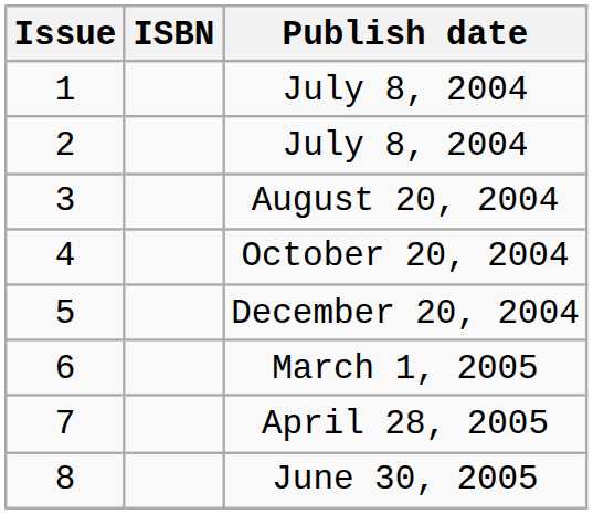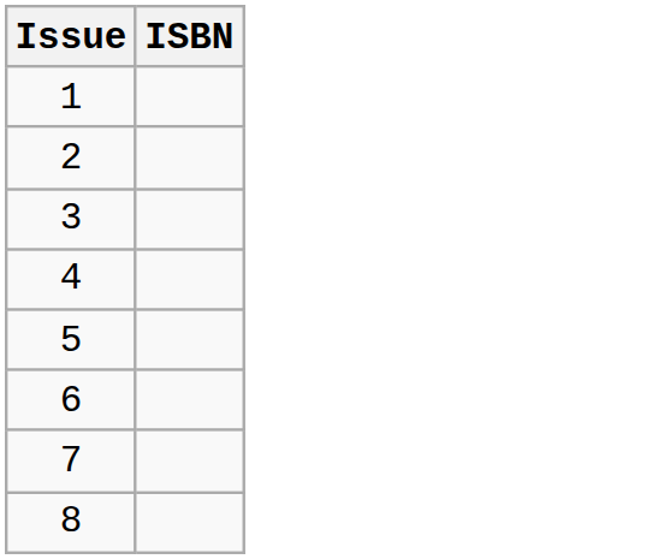 <table class="wikitable" style="text-align:center">
 <tr>
 <th>Issue</th>
 <th>ISBN</th>
-<th>Publish date</th>
 </tr>
 <tr>
 <td>1</td>
 <td></td>
-<td>July 8, 2004</td>
 </tr>
 <tr>
 <td>2</td>
 <td></td>
-<td>July 8, 2004</td>
 </tr>
 <tr>
 <td>3</td>
 <td></td>
-<td>August 20, 2004</td>
 </tr>
 <tr>
 <td>4</td>
 <td></td>
-<td>October 20, 2004</td>
 </tr>
 <tr>
 <td>5</td>
 <td></td>
-<td>December 20, 2004</td>
 </tr>
 <tr>
 <td>6</td>
 <td></td>
-<td>March 1, 2005</td>
 </tr>
 <tr>
 <td>7</td>
 <td></td>
-<td>April 28, 2005</td>
 </tr>
 <tr>
 <td>8</td>
 <td></td>
-<td>June 30, 2005</td>
 </tr>
 </table>
